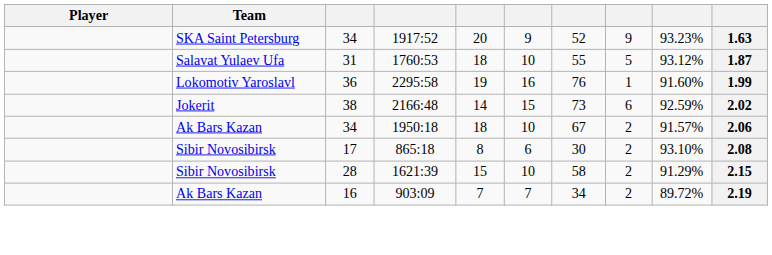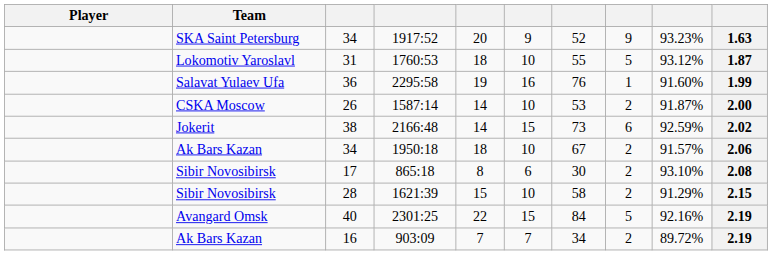 <table class="wikitable sortable" style="text-align: center">
 <tr>
 <th style="width: 14em;">Player</th>
 <th style="width: 12em;">Team</th>
 <th style="width: 3.5em;"></th>
 <th style="width: 6em;"></th>
 <th style="width: 3.5em;"></th>
 <th style="width: 3.5em;"></th>
 <th style="width: 4em;"></th>
 <th style="width: 3.5em;"></th>
 <th style="width: 4em;"></th>
 <th style="width: 4em;"></th>
 </tr>
 <tr>
 <td style="text-align:left;"> </td>
 <td style="text-align:left;"><a href='#'>SKA Saint Petersburg</a></td>
 <td>34</td>
 <td>1917:52</td>
 <td>20</td>
 <td>9</td>
 <td>52</td>
 <td>9</td>
 <td>93.23%</td>
 <th>1.63</th>
 </tr>
 <tr>
 <td style="text-align:left;"> </td>
-<td style="text-align:left;"><a href='#'>Salavat Yulaev Ufa</a></td>
+<td style="text-align:left;"><a href='#'>Lokomotiv Yaroslavl</a></td>
 <td>31</td>
 <td>1760:53</td>
 <td>18</td>
 <td>10</td>
 <td>55</td>
 <td>5</td>
 <td>93.12%</td>
 <th>1.87</th>
 </tr>
 <tr>
 <td style="text-align:left;"> </td>
-<td style="text-align:left;"><a href='#'>Lokomotiv Yaroslavl</a></td>
+<td style="text-align:left;"><a href='#'>Salavat Yulaev Ufa</a></td>
 <td>36</td>
 <td>2295:58</td>
 <td>19</td>
 <td>16</td>
 <td>76</td>
 <td>1</td>
 <td>91.60%</td>
 <th>1.99</th>
+</tr>
+<tr>
+<td style="text-align:left;"> </td>
+<td style="text-align:left;"><a href='#'>CSKA Moscow</a></td>
+<td>26</td>
+<td>1587:14</td>
+<td>14</td>
+<td>10</td>
+<td>53</td>
+<td>2</td>
+<td>91.87%</td>
+<th>2.00</th>
 </tr>
 <tr>
 <td style="text-align:left;"> </td>
 <td style="text-align:left;"><a href='#'>Jokerit</a></td>
 <td>38</td>
 <td>2166:48</td>
 <td>14</td>
 <td>15</td>
 <td>73</td>
 <td>6</td>
 <td>92.59%</td>
 <th>2.02</th>
 </tr>
 <tr>
 <td style="text-align:left;"> </td>
 <td style="text-align:left;"><a href='#'>Ak Bars Kazan</a></td>
 <td>34</td>
 <td>1950:18</td>
 <td>18</td>
 <td>10</td>
 <td>67</td>
 <td>2</td>
 <td>91.57%</td>
 <th>2.06</th>
 </tr>
 <tr>
 <td style="text-align:left;"> </td>
 <td style="text-align:left;"><a href='#'>Sibir Novosibirsk</a></td>
 <td>17</td>
 <td>865:18</td>
 <td>8</td>
 <td>6</td>
 <td>30</td>
 <td>2</td>
 <td>93.10%</td>
 <th>2.08</th>
 </tr>
 <tr>
 <td style="text-align:left;"> </td>
 <td style="text-align:left;"><a href='#'>Sibir Novosibirsk</a></td>
 <td>28</td>
 <td>1621:39</td>
 <td>15</td>
 <td>10</td>
 <td>58</td>
 <td>2</td>
 <td>91.29%</td>
 <th>2.15</th>
 </tr>
 <tr>
 <td style="text-align:left;"> </td>
+<td style="text-align:left;"><a href='#'>Avangard Omsk</a></td>
+<td>40</td>
+<td>2301:25</td>
+<td>22</td>
+<td>15</td>
+<td>84</td>
+<td>5</td>
+<td>92.16%</td>
+<th>2.19</th>
+</tr>
+<tr>
+<td style="text-align:left;"> </td>
 <td style="text-align:left;"><a href='#'>Ak Bars Kazan</a></td>
 <td>16</td>
 <td>903:09</td>
 <td>7</td>
 <td>7</td>
 <td>34</td>
 <td>2</td>
 <td>89.72%</td>
 <th>2.19</th>
 </tr>
 </table>
